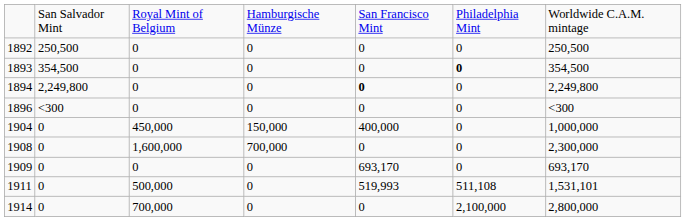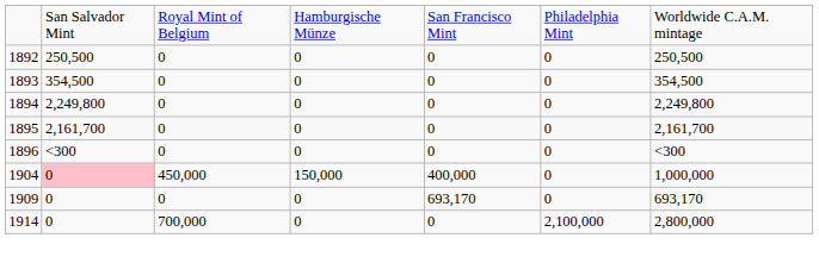 <table class="wikitable">
 <tr>
 <td></td>
 <td>San Salvador Mint</td>
 <td><a href='#'>Royal Mint of Belgium</a></td>
 <td><a href='#'>Hamburgische Münze</a></td>
 <td><a href='#'>San Francisco Mint</a></td>
 <td><a href='#'>Philadelphia Mint</a></td>
 <td>Worldwide C.A.M. mintage</td>
 </tr>
 <tr>
 <td>1892</td>
 <td>250,500</td>
 <td>0</td>
 <td>0</td>
 <td>0</td>
 <td>0</td>
 <td>250,500</td>
 </tr>
 <tr>
 <td>1893</td>
 <td>354,500</td>
 <td>0</td>
 <td>0</td>
 <td>0</td>
-<td><strong>0</strong></td>
+<td>0</td>
 <td>354,500</td>
 </tr>
 <tr>
 <td>1894</td>
 <td>2,249,800</td>
 <td>0</td>
 <td>0</td>
-<td><strong>0</strong></td>
+<td>0</td>
 <td>0</td>
 <td>2,249,800</td>
+</tr>
+<tr>
+<td>1895</td>
+<td>2,161,700</td>
+<td>0</td>
+<td>0</td>
+<td>0</td>
+<td>0</td>
+<td>2,161,700</td>
 </tr>
 <tr>
 <td>1896</td>
 <td><300</td>
 <td>0</td>
 <td>0</td>
 <td>0</td>
 <td>0</td>
 <td><300</td>
 </tr>
 <tr>
 <td>1904</td>
-<td>0</td>
+<td style="background: pink;">0</td>
 <td>450,000</td>
 <td>150,000</td>
 <td>400,000</td>
 <td>0</td>
 <td>1,000,000</td>
-</tr>
-<tr>
-<td>1908</td>
-<td>0</td>
-<td>1,600,000</td>
-<td>700,000</td>
-<td>0</td>
-<td>0</td>
-<td>2,300,000</td>
 </tr>
 <tr>
 <td>1909</td>
 <td>0</td>
 <td>0</td>
 <td>0</td>
 <td>693,170</td>
 <td>0</td>
 <td>693,170</td>
 </tr>
 <tr>
-<td>1911</td>
-<td>0</td>
-<td>500,000</td>
-<td>0</td>
-<td>519,993</td>
-<td>511,108</td>
-<td>1,531,101</td>
-</tr>
-<tr>
 <td>1914</td>
 <td>0</td>
 <td>700,000</td>
 <td>0</td>
 <td>0</td>
 <td>2,100,000</td>
 <td>2,800,000</td>
 </tr>
 </table>
